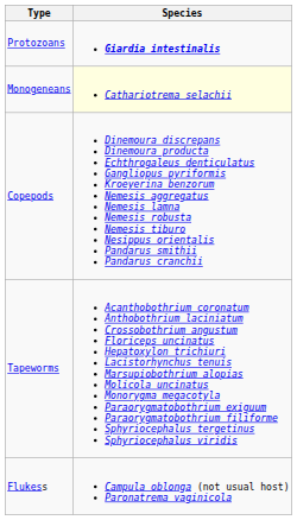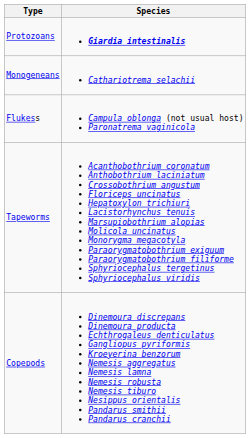 <table class="wikitable">
 <tr>
 <th>Type</th>
 <th>Species</th>
 </tr>
 <tr>
 <td><a href='#'>Protozoans</a></td>
 <td><strong><br><ul><li><em><a href='#'>Giardia intestinalis</a></em></li></ul></strong></td>
 </tr>
 <tr>
 <td><a href='#'>Monogeneans</a></td>
-<td style="background: lightyellow;"><br><ul><li><em><a href='#'>Cathariotrema selachii</a></em></li></ul></td>
+<td><br><ul><li><em><a href='#'>Cathariotrema selachii</a></em></li></ul></td>
 </tr>
 <tr>
-<td><a href='#'>Copepods</a></td>
-<td><br><ul><li><em><a href='#'>Dinemoura discrepans</a></em></li><li><em><a href='#'>Dinemoura producta</a></em></li><li><em><a href='#'>Echthrogaleus denticulatus</a></em></li><li><em><a href='#'>Gangliopus pyriformis</a></em></li><li><em><a href='#'>Kroeyerina benzorum</a></em></li><li><em><a href='#'>Nemesis aggregatus</a></em></li><li><em><a href='#'>Nemesis lamna</a></em></li><li><em><a href='#'>Nemesis robusta</a></em></li><li><em><a href='#'>Nemesis tiburo</a></em></li><li><em><a href='#'>Nesippus orientalis</a></em></li><li><em><a href='#'>Pandarus smithii</a></em></li><li><em><a href='#'>Pandarus cranchii</a></em></li></ul></td>
+<td><a href='#'>Flukes</a>s</td>
+<td><br><ul><li><em><a href='#'>Campula oblonga</a></em> (not usual host)</li><li><em><a href='#'>Paronatrema vaginicola</a></em></li></ul></td>
 </tr>
 <tr>
 <td><a href='#'>Tapeworms</a></td>
 <td><br><ul><li><em><a href='#'>Acanthobothrium coronatum</a></em></li><li><em><a href='#'>Anthobothrium laciniatum</a></em></li><li><em><a href='#'>Crossobothrium angustum</a></em></li><li><em><a href='#'>Floriceps uncinatus</a></em></li><li><em><a href='#'>Hepatoxylon trichiuri</a></em></li><li><em><a href='#'>Lacistorhynchus tenuis</a></em></li><li><em><a href='#'>Marsupiobothrium alopias</a></em></li><li><em><a href='#'>Molicola uncinatus</a></em></li><li><em><a href='#'>Monorygma megacotyla</a></em></li><li><em><a href='#'>Paraorygmatobothrium exiguum</a></em></li><li><em><a href='#'>Paraorygmatobothrium filiforme</a></em></li><li><em><a href='#'>Sphyriocephalus tergetinus</a></em></li><li><em><a href='#'>Sphyriocephalus viridis</a></em></li></ul></td>
 </tr>
 <tr>
-<td><a href='#'>Flukes</a>s</td>
-<td><br><ul><li><em><a href='#'>Campula oblonga</a></em> (not usual host)</li><li><em><a href='#'>Paronatrema vaginicola</a></em></li></ul></td>
+<td><a href='#'>Copepods</a></td>
+<td><br><ul><li><em><a href='#'>Dinemoura discrepans</a></em></li><li><em><a href='#'>Dinemoura producta</a></em></li><li><em><a href='#'>Echthrogaleus denticulatus</a></em></li><li><em><a href='#'>Gangliopus pyriformis</a></em></li><li><em><a href='#'>Kroeyerina benzorum</a></em></li><li><em><a href='#'>Nemesis aggregatus</a></em></li><li><em><a href='#'>Nemesis lamna</a></em></li><li><em><a href='#'>Nemesis robusta</a></em></li><li><em><a href='#'>Nemesis tiburo</a></em></li><li><em><a href='#'>Nesippus orientalis</a></em></li><li><em><a href='#'>Pandarus smithii</a></em></li><li><em><a href='#'>Pandarus cranchii</a></em></li></ul></td>
 </tr>
 </table>
